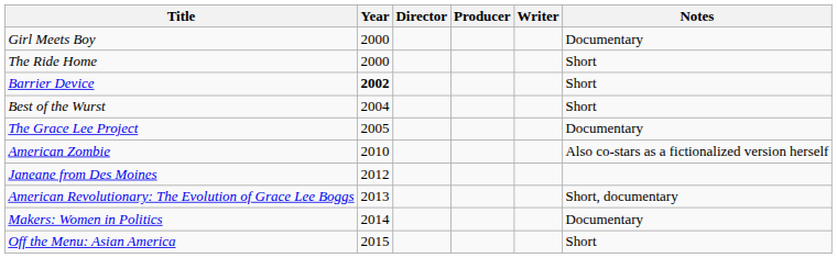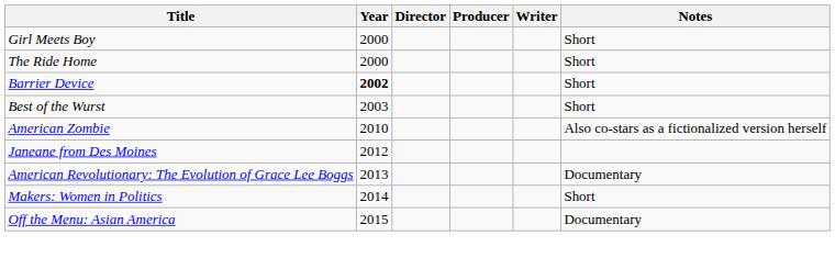 <table class="wikitable">
 <tr>
 <th>Title</th>
 <th>Year</th>
 <th>Director</th>
 <th>Producer</th>
 <th>Writer</th>
 <th>Notes</th>
 </tr>
 <tr>
 <td><em>Girl Meets Boy</em></td>
 <td>2000</td>
 <td></td>
 <td></td>
 <td></td>
-<td>Documentary</td>
+<td>Short</td>
 </tr>
 <tr>
 <td><em>The Ride Home</em></td>
 <td>2000</td>
 <td></td>
 <td></td>
 <td></td>
 <td>Short</td>
 </tr>
 <tr>
 <td><em><a href='#'>Barrier Device</a></em></td>
 <td><strong>2002</strong></td>
 <td></td>
 <td></td>
 <td></td>
 <td>Short</td>
 </tr>
 <tr>
 <td><em>Best of the Wurst</em></td>
-<td>2004</td>
+<td>2003</td>
 <td></td>
 <td></td>
 <td></td>
 <td>Short</td>
-</tr>
-<tr>
-<td><em><a href='#'>The Grace Lee Project</a></em></td>
-<td>2005</td>
-<td></td>
-<td></td>
-<td></td>
-<td>Documentary</td>
 </tr>
 <tr>
 <td><em><a href='#'>American Zombie</a></em></td>
 <td>2010</td>
 <td></td>
 <td></td>
 <td></td>
 <td>Also co-stars as a fictionalized version herself</td>
 </tr>
 <tr>
 <td><em><a href='#'>Janeane from Des Moines</a></em></td>
 <td>2012</td>
 <td></td>
 <td></td>
 <td></td>
 <td></td>
 </tr>
 <tr>
 <td><em><a href='#'>American Revolutionary: The Evolution of Grace Lee Boggs</a></em></td>
 <td>2013</td>
 <td></td>
 <td></td>
 <td></td>
-<td>Short, documentary</td>
+<td>Documentary</td>
 </tr>
 <tr>
 <td><em><a href='#'>Makers: Women in Politics</a></em></td>
 <td>2014</td>
 <td></td>
 <td></td>
 <td></td>
-<td>Documentary</td>
+<td>Short</td>
 </tr>
 <tr>
 <td><em><a href='#'>Off the Menu: Asian America</a></em></td>
 <td>2015</td>
 <td></td>
 <td></td>
 <td></td>
-<td>Short</td>
+<td>Documentary</td>
 </tr>
 </table>
